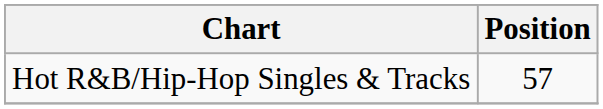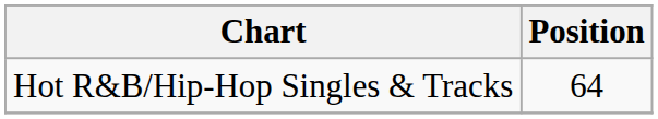 <table class="wikitable">
 <tr>
 <th>Chart</th>
 <th>Position</th>
 </tr>
 <tr>
 <td align="left">Hot R&B/Hip-Hop Singles & Tracks</td>
-<td align="center">57</td>
+<td align="center">64</td>
 </tr>
 <tr>
 </tr>
 </table>
